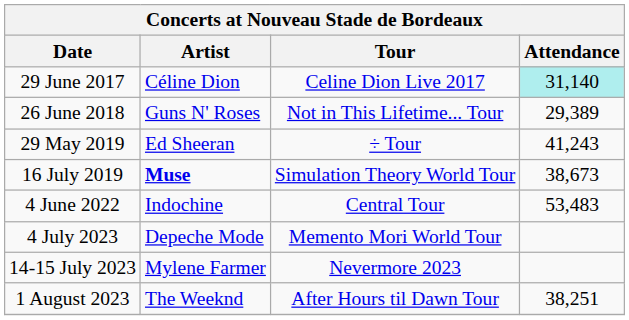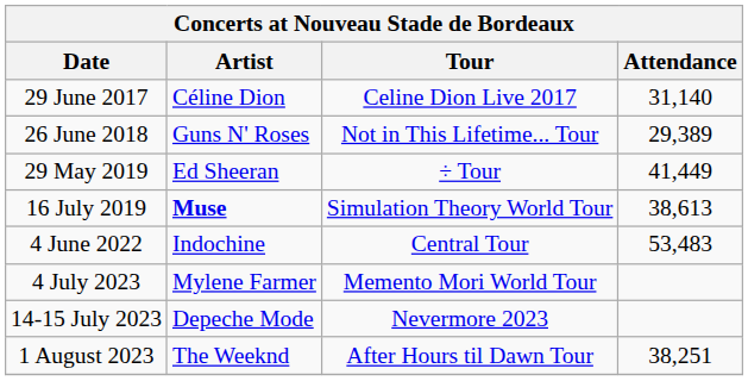 <table class="wikitable" style="text-align:center;">
 <tr>
 <th colspan=4>Concerts at Nouveau Stade de Bordeaux</th>
 </tr>
 <tr>
 <th>Date</th>
 <th>Artist</th>
 <th>Tour</th>
 <th>Attendance</th>
 </tr>
 <tr>
 <td>29 June 2017</td>
 <td align=left> <a href='#'>Céline Dion</a></td>
 <td><a href='#'>Celine Dion Live 2017</a></td>
-<td style="background: paleturquoise;">31,140</td>
+<td>31,140</td>
 </tr>
 <tr>
 <td>26 June 2018</td>
 <td align=left> <a href='#'>Guns N' Roses</a></td>
 <td><a href='#'>Not in This Lifetime... Tour</a></td>
 <td>29,389</td>
 </tr>
 <tr>
 <td>29 May 2019</td>
 <td align=left> <a href='#'>Ed Sheeran</a></td>
 <td><a href='#'>÷ Tour</a></td>
-<td>41,243</td>
+<td>41,449</td>
 </tr>
 <tr>
 <td>16 July 2019</td>
 <td align=left><strong> <a href='#'>Muse</a></strong></td>
 <td><a href='#'>Simulation Theory World Tour</a></td>
-<td>38,673</td>
+<td>38,613</td>
 </tr>
 <tr>
 <td>4 June 2022</td>
 <td align=left> <a href='#'>Indochine</a></td>
 <td><a href='#'>Central Tour</a></td>
 <td>53,483</td>
 </tr>
 <tr>
 <td>4 July 2023</td>
-<td align=left> <a href='#'>Depeche Mode</a></td>
+<td align=left> <a href='#'>Mylene Farmer</a></td>
 <td><a href='#'>Memento Mori World Tour</a></td>
 <td></td>
 </tr>
 <tr>
 <td>14-15 July 2023</td>
-<td align=left> <a href='#'>Mylene Farmer</a></td>
+<td align=left> <a href='#'>Depeche Mode</a></td>
 <td><a href='#'>Nevermore 2023</a></td>
 <td></td>
 </tr>
 <tr>
 <td>1 August 2023</td>
 <td align=left> <a href='#'>The Weeknd</a></td>
 <td><a href='#'>After Hours til Dawn Tour</a></td>
 <td>38,251</td>
 </tr>
 <tr>
 </tr>
 </table>
